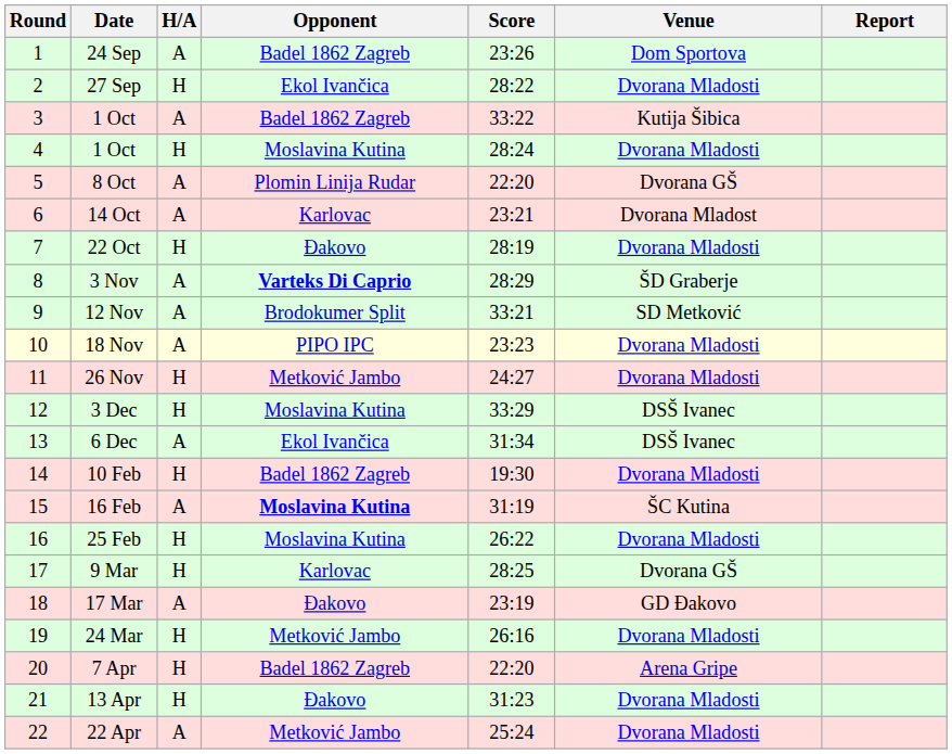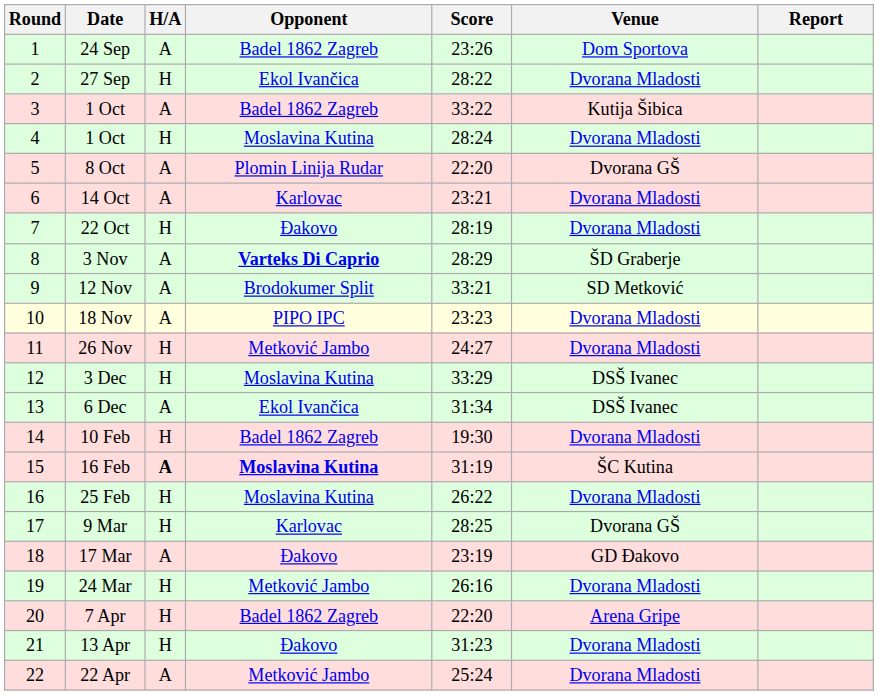 <table class="wikitable sortable" style="text-align: center; font-size:95%;">
 <tr>
 <th width="30">Round</th>
 <th width="60">Date</th>
 <th width="20">H/A</th>
 <th width="200">Opponent</th>
 <th width="60">Score</th>
 <th width="200">Venue</th>
 <th width="90" class="unsortable">Report</th>
 </tr>
 <tr bgcolor="#ddffdd">
 <td>1</td>
 <td>24 Sep</td>
 <td>A</td>
 <td><a href='#'>Badel 1862 Zagreb</a></td>
 <td>23:26</td>
 <td><a href='#'>Dom Sportova</a></td>
 <td></td>
 </tr>
 <tr bgcolor="#ddffdd">
 <td>2</td>
 <td>27 Sep</td>
 <td>H</td>
 <td><a href='#'>Ekol Ivančica</a></td>
 <td>28:22</td>
 <td><a href='#'>Dvorana Mladosti</a></td>
 <td></td>
 </tr>
 <tr bgcolor="#ffdddd">
 <td>3</td>
 <td>1 Oct</td>
 <td>A</td>
 <td><a href='#'>Badel 1862 Zagreb</a></td>
 <td>33:22</td>
 <td>Kutija Šibica</td>
 <td></td>
 </tr>
 <tr bgcolor="#ddffdd">
 <td>4</td>
 <td>1 Oct</td>
 <td>H</td>
 <td><a href='#'>Moslavina Kutina</a></td>
 <td>28:24</td>
 <td><a href='#'>Dvorana Mladosti</a></td>
 <td></td>
 </tr>
 <tr bgcolor="#ffdddd">
 <td>5</td>
 <td>8 Oct</td>
 <td>A</td>
 <td><a href='#'>Plomin Linija Rudar</a></td>
 <td>22:20</td>
 <td>Dvorana GŠ</td>
 <td></td>
 </tr>
 <tr bgcolor="#ffdddd">
 <td>6</td>
 <td>14 Oct</td>
 <td>A</td>
 <td><a href='#'>Karlovac</a></td>
 <td>23:21</td>
-<td>Dvorana Mladost</td>
+<td><a href='#'>Dvorana Mladosti</a></td>
 <td></td>
 </tr>
 <tr bgcolor="#ddffdd">
 <td>7</td>
 <td>22 Oct</td>
 <td>H</td>
 <td><a href='#'>Đakovo</a></td>
 <td>28:19</td>
 <td><a href='#'>Dvorana Mladosti</a></td>
 <td></td>
 </tr>
 <tr bgcolor="#ddffdd">
 <td>8</td>
 <td>3 Nov</td>
 <td>A</td>
 <td><strong><a href='#'>Varteks Di Caprio</a></strong></td>
 <td>28:29</td>
 <td>ŠD Graberje</td>
 <td></td>
 </tr>
 <tr bgcolor="#ddffdd">
 <td>9</td>
 <td>12 Nov</td>
 <td>A</td>
 <td><a href='#'>Brodokumer Split</a></td>
 <td>33:21</td>
 <td>SD Metković</td>
 <td></td>
 </tr>
 <tr bgcolor="#ffffdd">
 <td>10</td>
 <td>18 Nov</td>
 <td>A</td>
 <td><a href='#'>PIPO IPC</a></td>
 <td>23:23</td>
 <td><a href='#'>Dvorana Mladosti</a></td>
 <td></td>
 </tr>
 <tr bgcolor="#ffdddd">
 <td>11</td>
 <td>26 Nov</td>
 <td>H</td>
 <td><a href='#'>Metković Jambo</a></td>
 <td>24:27</td>
 <td><a href='#'>Dvorana Mladosti</a></td>
 <td></td>
 </tr>
 <tr bgcolor="#ddffdd">
 <td>12</td>
 <td>3 Dec</td>
 <td>H</td>
 <td><a href='#'>Moslavina Kutina</a></td>
 <td>33:29</td>
 <td>DSŠ Ivanec</td>
 <td></td>
 </tr>
 <tr bgcolor="#ddffdd">
 <td>13</td>
 <td>6 Dec</td>
 <td>A</td>
 <td><a href='#'>Ekol Ivančica</a></td>
 <td>31:34</td>
 <td>DSŠ Ivanec</td>
 <td></td>
 </tr>
 <tr bgcolor="#ffdddd">
 <td>14</td>
 <td>10 Feb</td>
 <td>H</td>
 <td><a href='#'>Badel 1862 Zagreb</a></td>
 <td>19:30</td>
 <td><a href='#'>Dvorana Mladosti</a></td>
 <td></td>
 </tr>
 <tr bgcolor="#ffdddd">
 <td>15</td>
 <td>16 Feb</td>
-<td>A</td>
+<td><strong>A</strong></td>
 <td><strong><a href='#'>Moslavina Kutina</a></strong></td>
 <td>31:19</td>
 <td>ŠC Kutina</td>
 <td></td>
 </tr>
 <tr bgcolor="#ddffdd">
 <td>16</td>
 <td>25 Feb</td>
 <td>H</td>
 <td><a href='#'>Moslavina Kutina</a></td>
 <td>26:22</td>
 <td><a href='#'>Dvorana Mladosti</a></td>
 <td></td>
 </tr>
 <tr bgcolor="#ddffdd">
 <td>17</td>
 <td>9 Mar</td>
 <td>H</td>
 <td><a href='#'>Karlovac</a></td>
 <td>28:25</td>
 <td>Dvorana GŠ</td>
 <td></td>
 </tr>
 <tr bgcolor="#ffdddd">
 <td>18</td>
 <td>17 Mar</td>
 <td>A</td>
 <td><a href='#'>Đakovo</a></td>
 <td>23:19</td>
 <td>GD Đakovo</td>
 <td></td>
 </tr>
 <tr bgcolor="#ddffdd">
 <td>19</td>
 <td>24 Mar</td>
 <td>H</td>
 <td><a href='#'>Metković Jambo</a></td>
 <td>26:16</td>
 <td><a href='#'>Dvorana Mladosti</a></td>
 <td></td>
 </tr>
 <tr bgcolor="#ffdddd">
 <td>20</td>
 <td>7 Apr</td>
 <td>H</td>
 <td><a href='#'>Badel 1862 Zagreb</a></td>
 <td>22:20</td>
 <td><a href='#'>Arena Gripe</a></td>
 <td></td>
 </tr>
 <tr bgcolor="#ddffdd">
 <td>21</td>
 <td>13 Apr</td>
 <td>H</td>
 <td><a href='#'>Đakovo</a></td>
 <td>31:23</td>
 <td><a href='#'>Dvorana Mladosti</a></td>
 <td></td>
 </tr>
 <tr bgcolor="#ffdddd">
 <td>22</td>
 <td>22 Apr</td>
 <td>A</td>
 <td><a href='#'>Metković Jambo</a></td>
 <td>25:24</td>
 <td><a href='#'>Dvorana Mladosti</a></td>
 <td></td>
 </tr>
 </table>
